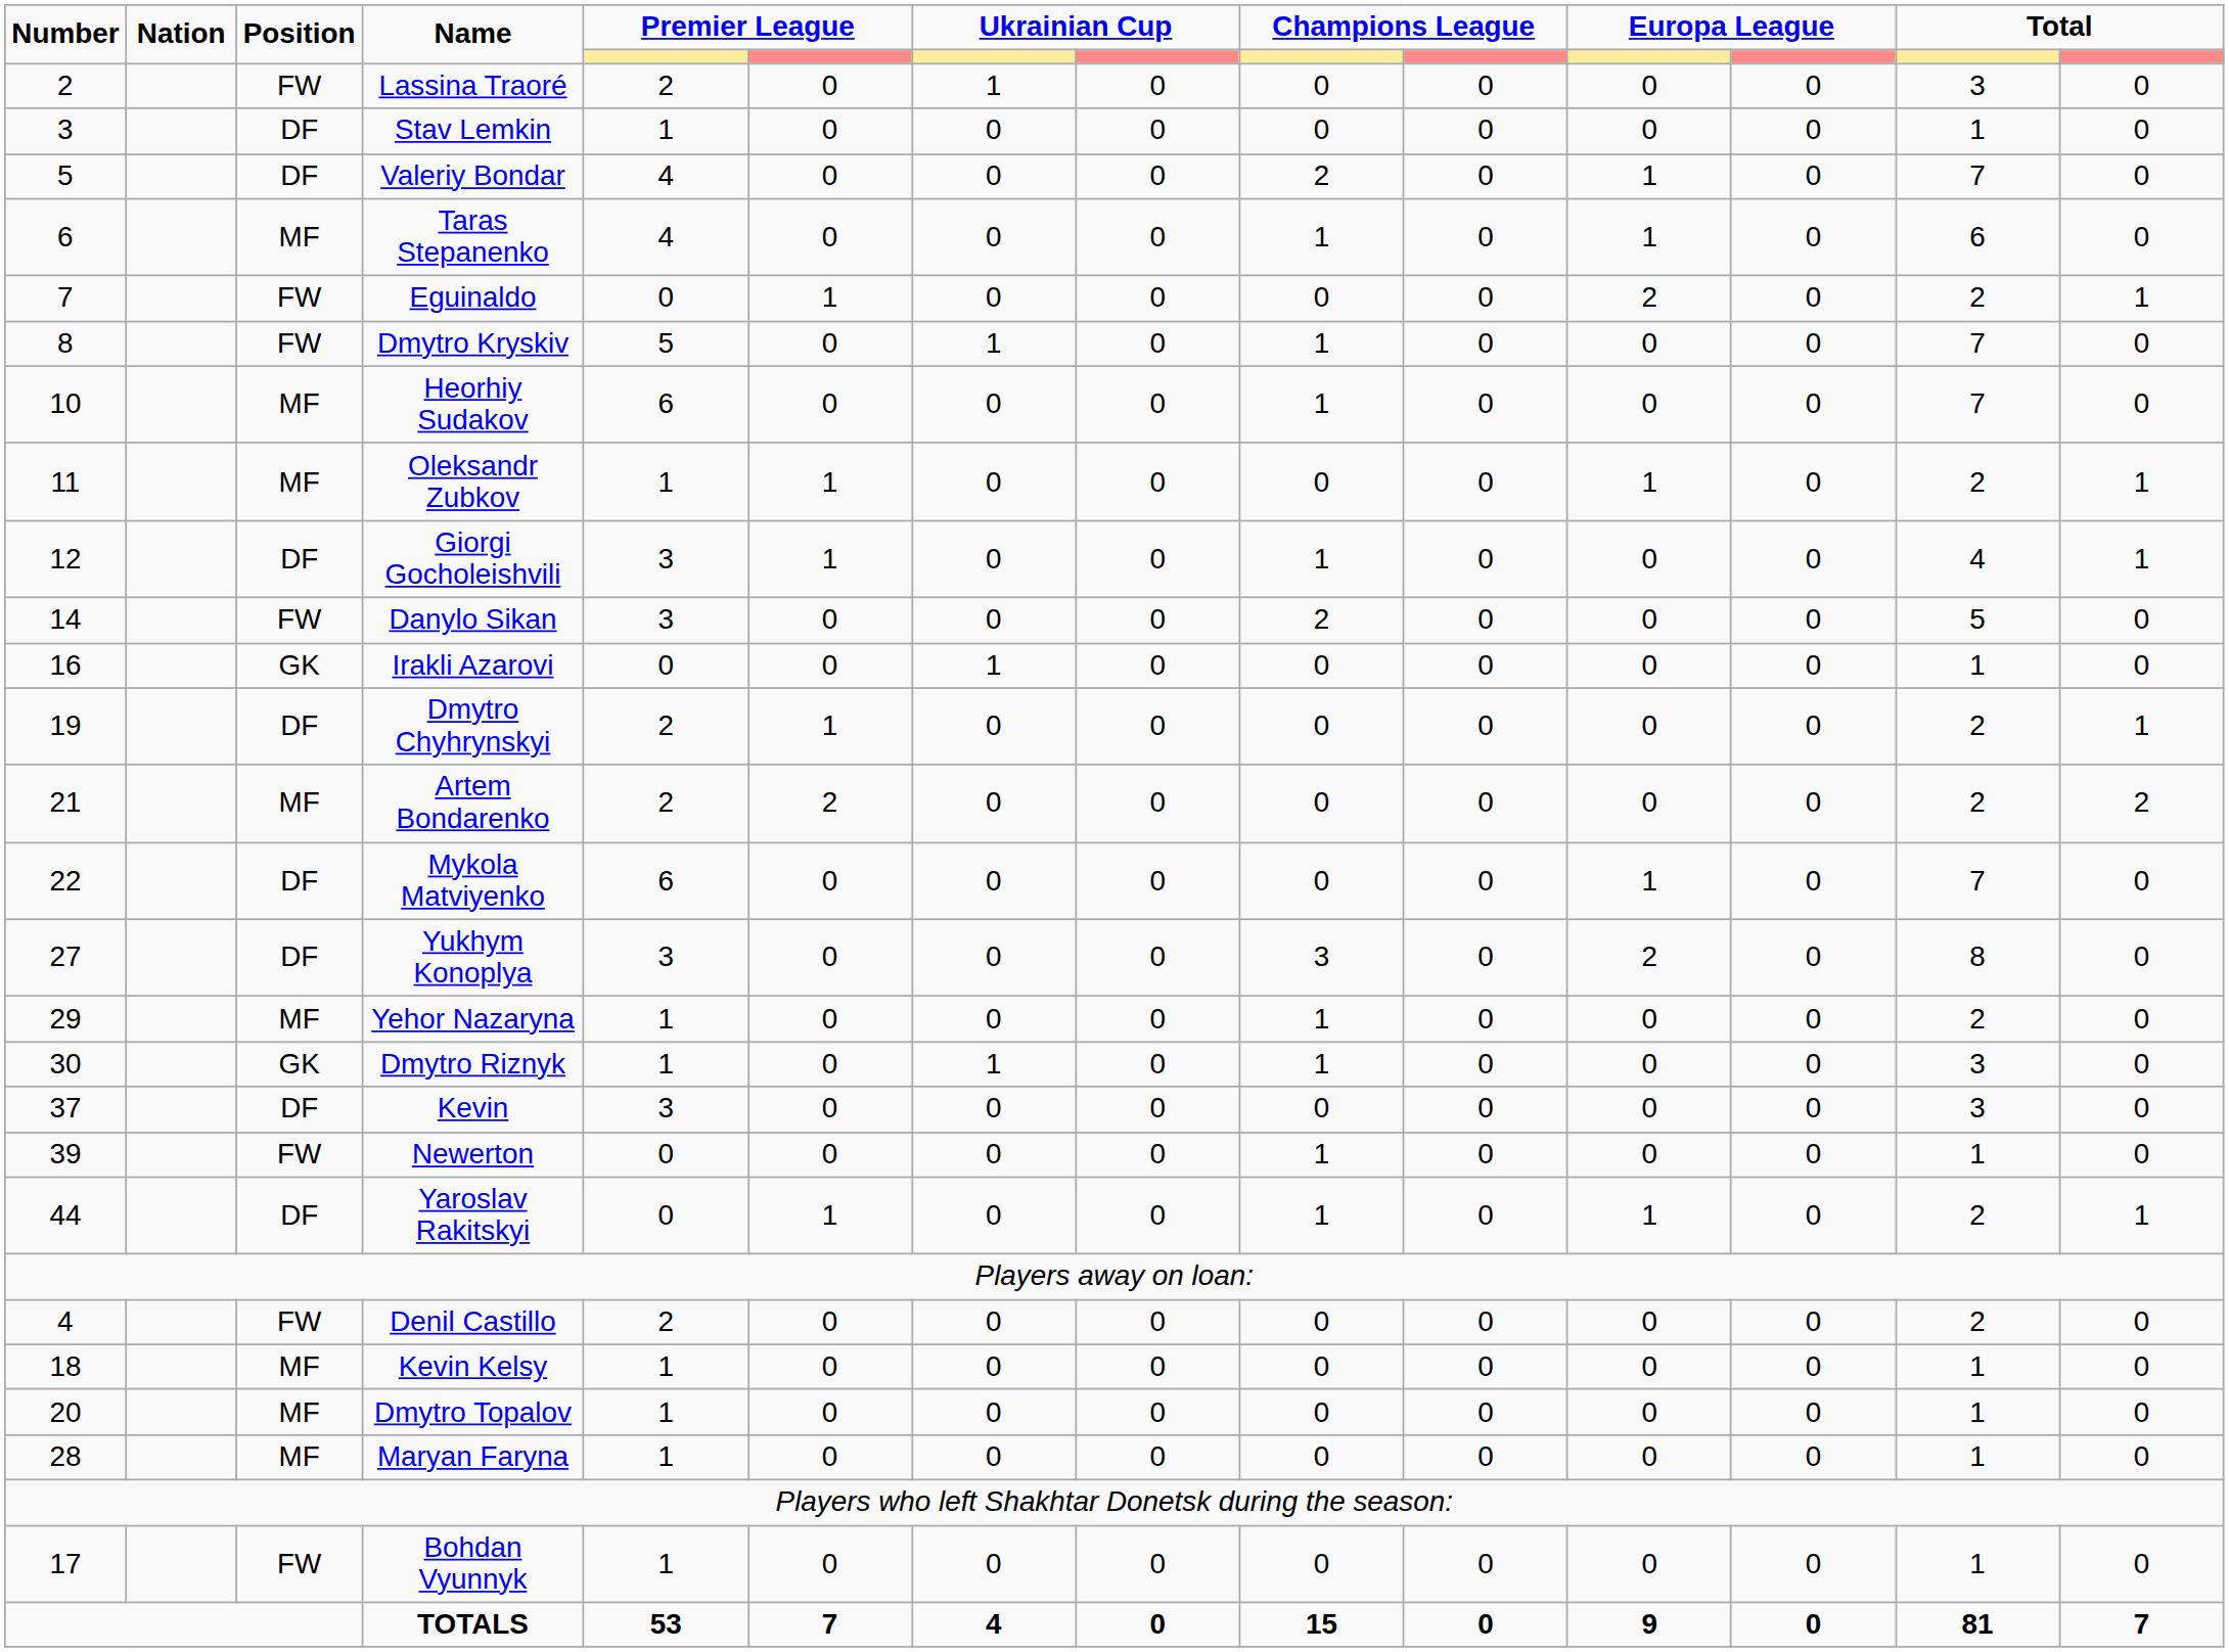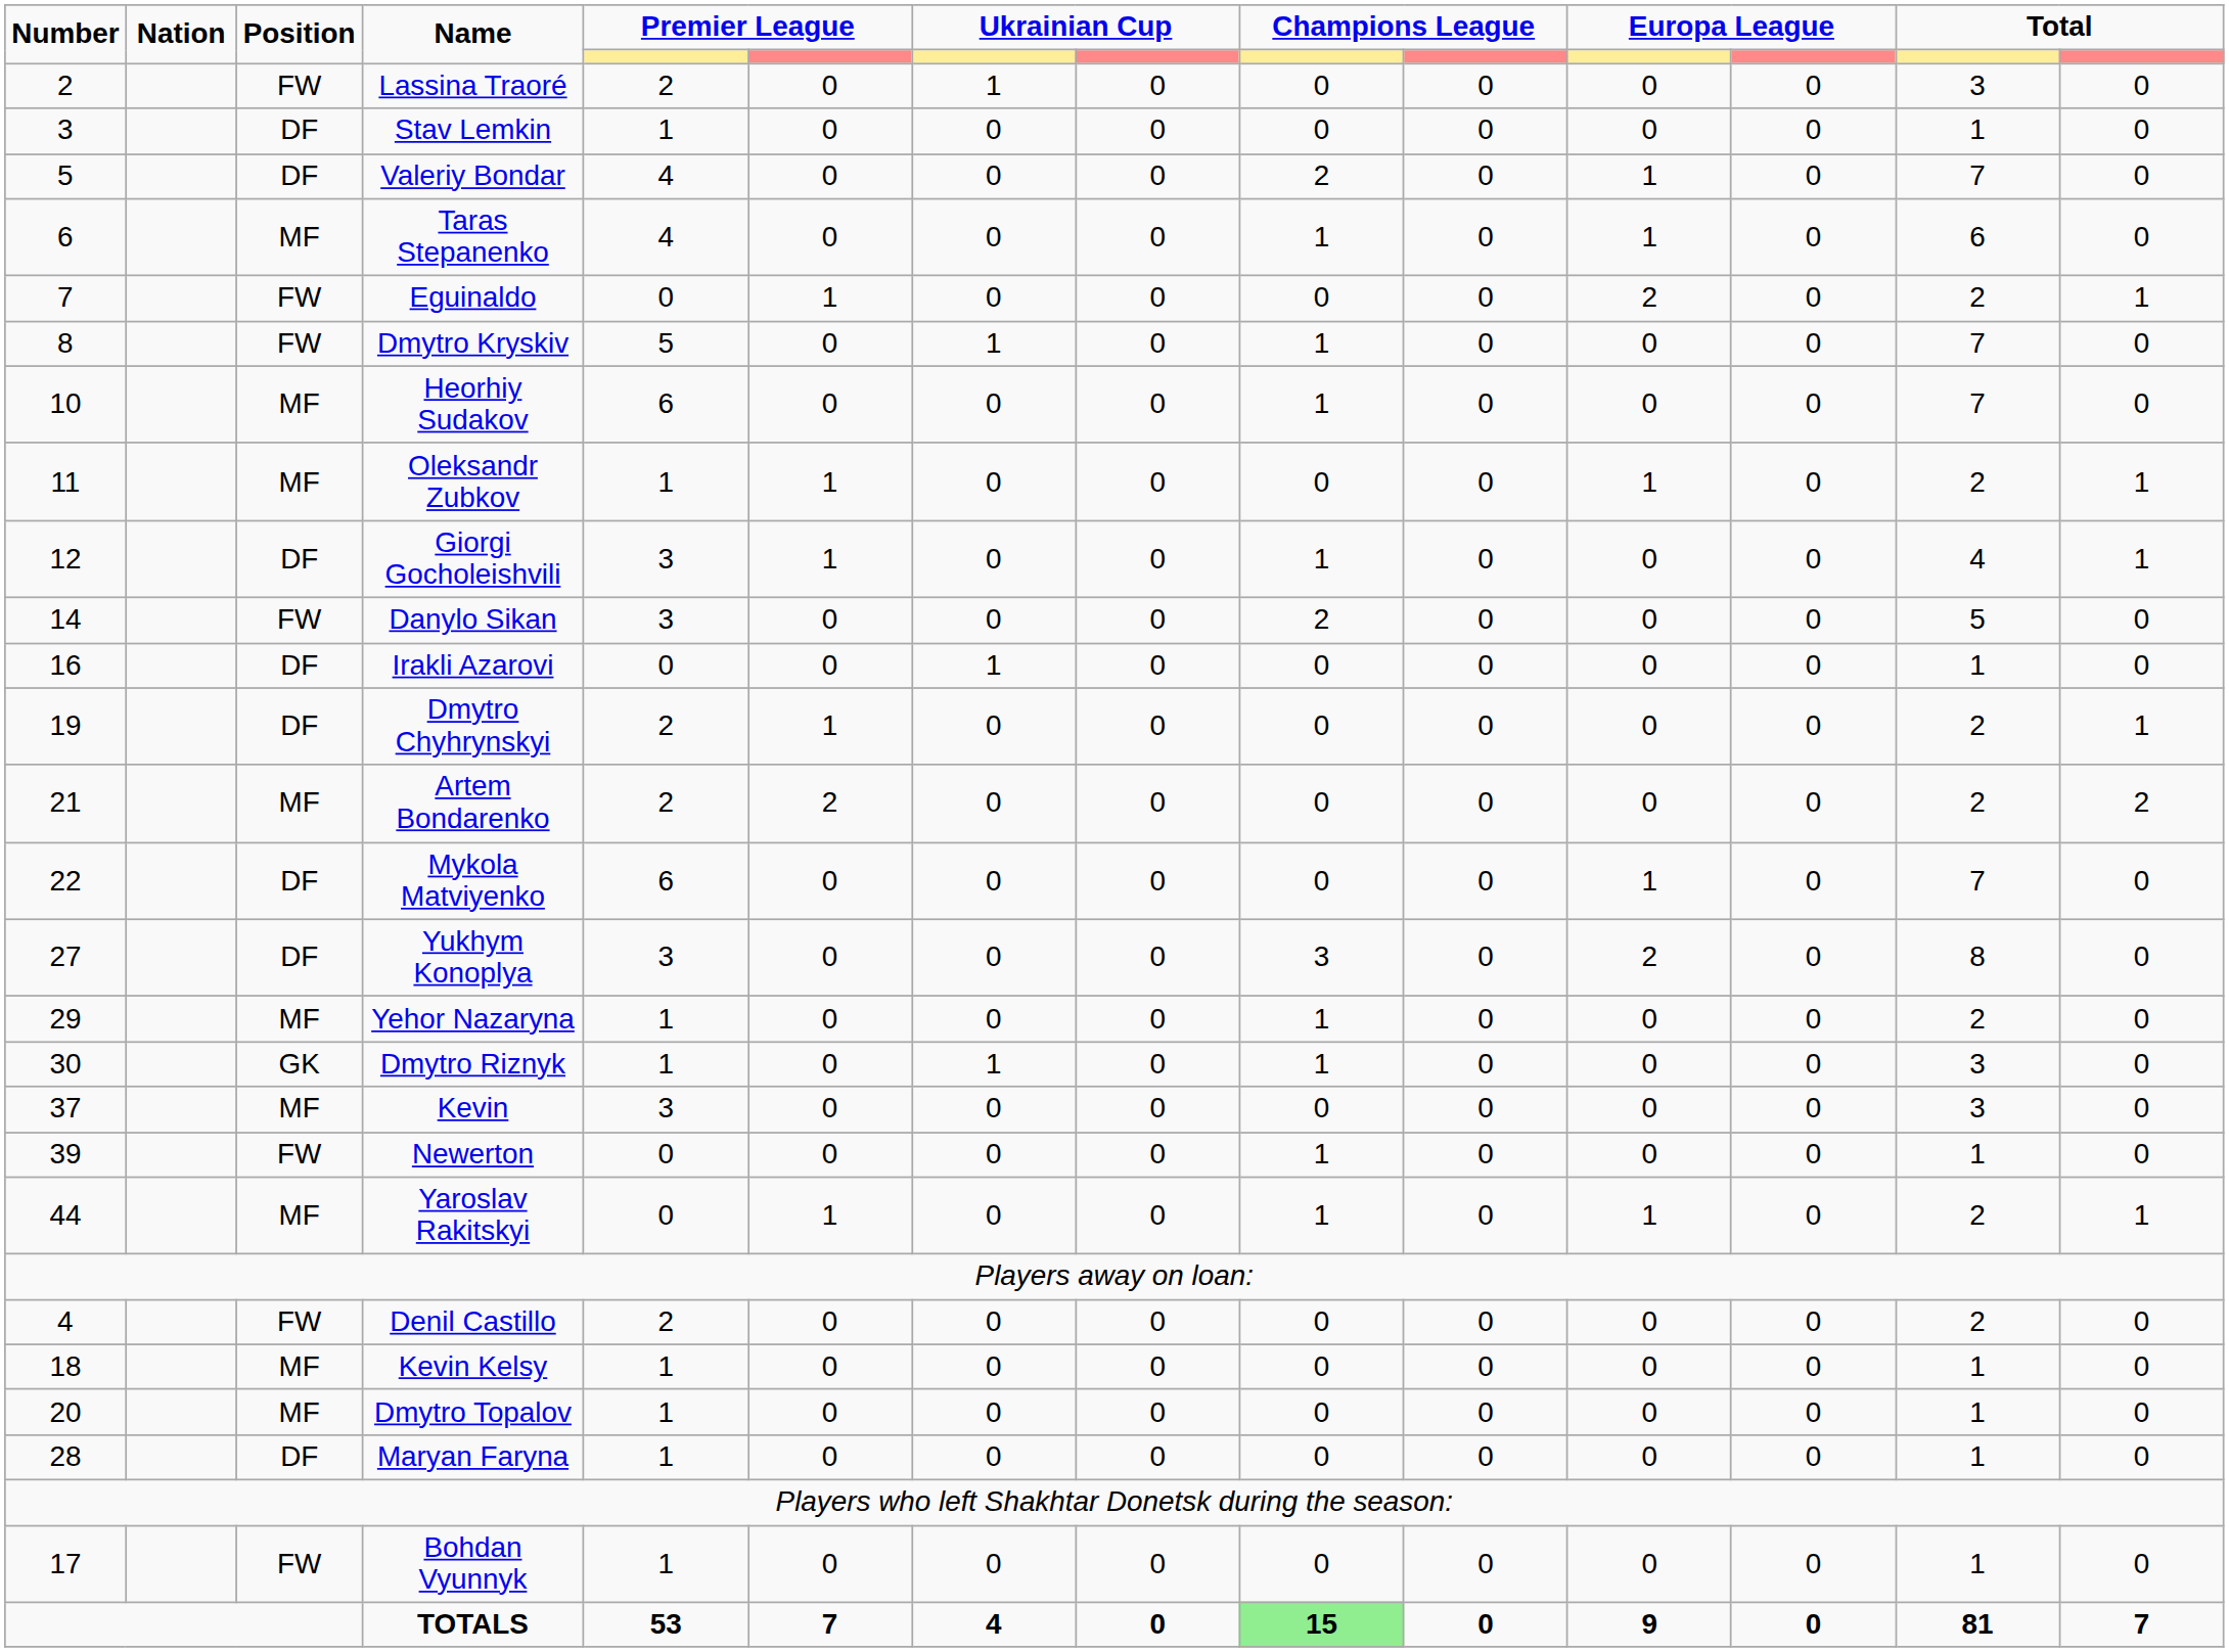 <table class="wikitable" style="font-size: 100%; text-align: center;">
 <tr>
 <td rowspan="2" width="5%" align="center"><strong>Number</strong></td>
 <td rowspan="2" width="5%" align="center"><strong>Nation</strong></td>
 <td rowspan="2" width="5%" align="center"><strong>Position</strong></td>
 <td rowspan="2" width="10%" align="center"><strong>Name</strong></td>
 <td colspan="2" align="center"><strong><a href='#'>Premier League</a></strong></td>
 <td colspan="2" align="center"><strong><a href='#'>Ukrainian Cup</a></strong></td>
 <td colspan="2" align="center"><strong><a href='#'>Champions League</a></strong></td>
 <td colspan="2" align="center"><strong><a href='#'>Europa League</a></strong></td>
 <td colspan="2" align="center"><strong>Total</strong></td>
 </tr>
 <tr>
 <th width=60 style="background: #FFEE99"></th>
 <th width=60 style="background: #FF8888"></th>
 <th width=60 style="background: #FFEE99"></th>
 <th width=60 style="background: #FF8888"></th>
 <th width=60 style="background: #FFEE99"></th>
 <th width=60 style="background: #FF8888"></th>
 <th width=60 style="background: #FFEE99"></th>
 <th width=60 style="background: #FF8888"></th>
 <th width=60 style="background: #FFEE99"></th>
 <th width=60 style="background: #FF8888"></th>
 </tr>
 <tr>
 <td>2</td>
 <td></td>
 <td>FW</td>
 <td><a href='#'>Lassina Traoré</a></td>
 <td>2</td>
 <td>0</td>
 <td>1</td>
 <td>0</td>
 <td>0</td>
 <td>0</td>
 <td>0</td>
 <td>0</td>
 <td>3</td>
 <td>0</td>
 </tr>
 <tr>
 <td>3</td>
 <td></td>
 <td>DF</td>
 <td><a href='#'>Stav Lemkin</a></td>
 <td>1</td>
 <td>0</td>
 <td>0</td>
 <td>0</td>
 <td>0</td>
 <td>0</td>
 <td>0</td>
 <td>0</td>
 <td>1</td>
 <td>0</td>
 </tr>
 <tr>
 <td>5</td>
 <td></td>
 <td>DF</td>
 <td><a href='#'>Valeriy Bondar</a></td>
 <td>4</td>
 <td>0</td>
 <td>0</td>
 <td>0</td>
 <td>2</td>
 <td>0</td>
 <td>1</td>
 <td>0</td>
 <td>7</td>
 <td>0</td>
 </tr>
 <tr>
 <td>6</td>
 <td></td>
 <td>MF</td>
 <td><a href='#'>Taras Stepanenko</a></td>
 <td>4</td>
 <td>0</td>
 <td>0</td>
 <td>0</td>
 <td>1</td>
 <td>0</td>
 <td>1</td>
 <td>0</td>
 <td>6</td>
 <td>0</td>
 </tr>
 <tr>
 <td>7</td>
 <td></td>
 <td>FW</td>
 <td><a href='#'>Eguinaldo</a></td>
 <td>0</td>
 <td>1</td>
 <td>0</td>
 <td>0</td>
 <td>0</td>
 <td>0</td>
 <td>2</td>
 <td>0</td>
 <td>2</td>
 <td>1</td>
 </tr>
 <tr>
 <td>8</td>
 <td></td>
 <td>FW</td>
 <td><a href='#'>Dmytro Kryskiv</a></td>
 <td>5</td>
 <td>0</td>
 <td>1</td>
 <td>0</td>
 <td>1</td>
 <td>0</td>
 <td>0</td>
 <td>0</td>
 <td>7</td>
 <td>0</td>
 </tr>
 <tr>
 <td>10</td>
 <td></td>
 <td>MF</td>
 <td><a href='#'>Heorhiy Sudakov</a></td>
 <td>6</td>
 <td>0</td>
 <td>0</td>
 <td>0</td>
 <td>1</td>
 <td>0</td>
 <td>0</td>
 <td>0</td>
 <td>7</td>
 <td>0</td>
 </tr>
 <tr>
 <td>11</td>
 <td></td>
 <td>MF</td>
 <td><a href='#'>Oleksandr Zubkov</a></td>
 <td>1</td>
 <td>1</td>
 <td>0</td>
 <td>0</td>
 <td>0</td>
 <td>0</td>
 <td>1</td>
 <td>0</td>
 <td>2</td>
 <td>1</td>
 </tr>
 <tr>
 <td>12</td>
 <td></td>
 <td>DF</td>
 <td><a href='#'>Giorgi Gocholeishvili</a></td>
 <td>3</td>
 <td>1</td>
 <td>0</td>
 <td>0</td>
 <td>1</td>
 <td>0</td>
 <td>0</td>
 <td>0</td>
 <td>4</td>
 <td>1</td>
 </tr>
 <tr>
 <td>14</td>
 <td></td>
 <td>FW</td>
 <td><a href='#'>Danylo Sikan</a></td>
 <td>3</td>
 <td>0</td>
 <td>0</td>
 <td>0</td>
 <td>2</td>
 <td>0</td>
 <td>0</td>
 <td>0</td>
 <td>5</td>
 <td>0</td>
 </tr>
 <tr>
 <td>16</td>
 <td></td>
-<td>GK</td>
+<td>DF</td>
 <td><a href='#'>Irakli Azarovi</a></td>
 <td>0</td>
 <td>0</td>
 <td>1</td>
 <td>0</td>
 <td>0</td>
 <td>0</td>
 <td>0</td>
 <td>0</td>
 <td>1</td>
 <td>0</td>
 </tr>
 <tr>
 <td>19</td>
 <td></td>
 <td>DF</td>
 <td><a href='#'>Dmytro Chyhrynskyi</a></td>
 <td>2</td>
 <td>1</td>
 <td>0</td>
 <td>0</td>
 <td>0</td>
 <td>0</td>
 <td>0</td>
 <td>0</td>
 <td>2</td>
 <td>1</td>
 </tr>
 <tr>
 <td>21</td>
 <td></td>
 <td>MF</td>
 <td><a href='#'>Artem Bondarenko</a></td>
 <td>2</td>
 <td>2</td>
 <td>0</td>
 <td>0</td>
 <td>0</td>
 <td>0</td>
 <td>0</td>
 <td>0</td>
 <td>2</td>
 <td>2</td>
 </tr>
 <tr>
 <td>22</td>
 <td></td>
 <td>DF</td>
 <td><a href='#'>Mykola Matviyenko</a></td>
 <td>6</td>
 <td>0</td>
 <td>0</td>
 <td>0</td>
 <td>0</td>
 <td>0</td>
 <td>1</td>
 <td>0</td>
 <td>7</td>
 <td>0</td>
 </tr>
 <tr>
 <td>27</td>
 <td></td>
 <td>DF</td>
 <td><a href='#'>Yukhym Konoplya</a></td>
 <td>3</td>
 <td>0</td>
 <td>0</td>
 <td>0</td>
 <td>3</td>
 <td>0</td>
 <td>2</td>
 <td>0</td>
 <td>8</td>
 <td>0</td>
 </tr>
 <tr>
 <td>29</td>
 <td></td>
 <td>MF</td>
 <td><a href='#'>Yehor Nazaryna</a></td>
 <td>1</td>
 <td>0</td>
 <td>0</td>
 <td>0</td>
 <td>1</td>
 <td>0</td>
 <td>0</td>
 <td>0</td>
 <td>2</td>
 <td>0</td>
 </tr>
 <tr>
 <td>30</td>
 <td></td>
 <td>GK</td>
 <td><a href='#'>Dmytro Riznyk</a></td>
 <td>1</td>
 <td>0</td>
 <td>1</td>
 <td>0</td>
 <td>1</td>
 <td>0</td>
 <td>0</td>
 <td>0</td>
 <td>3</td>
 <td>0</td>
 </tr>
 <tr>
 <td>37</td>
 <td></td>
-<td>DF</td>
+<td>MF</td>
 <td><a href='#'>Kevin</a></td>
 <td>3</td>
 <td>0</td>
 <td>0</td>
 <td>0</td>
 <td>0</td>
 <td>0</td>
 <td>0</td>
 <td>0</td>
 <td>3</td>
 <td>0</td>
 </tr>
 <tr>
 <td>39</td>
 <td></td>
 <td>FW</td>
 <td><a href='#'>Newerton</a></td>
 <td>0</td>
 <td>0</td>
 <td>0</td>
 <td>0</td>
 <td>1</td>
 <td>0</td>
 <td>0</td>
 <td>0</td>
 <td>1</td>
 <td>0</td>
 </tr>
 <tr>
 <td>44</td>
 <td></td>
-<td>DF</td>
+<td>MF</td>
 <td><a href='#'>Yaroslav Rakitskyi</a></td>
 <td>0</td>
 <td>1</td>
 <td>0</td>
 <td>0</td>
 <td>1</td>
 <td>0</td>
 <td>1</td>
 <td>0</td>
 <td>2</td>
 <td>1</td>
 </tr>
 <tr>
 <td colspan="16"><em>Players away on loan:</em></td>
 </tr>
 <tr>
 <td>4</td>
 <td></td>
 <td>FW</td>
 <td><a href='#'>Denil Castillo</a></td>
 <td>2</td>
 <td>0</td>
 <td>0</td>
 <td>0</td>
 <td>0</td>
 <td>0</td>
 <td>0</td>
 <td>0</td>
 <td>2</td>
 <td>0</td>
 </tr>
 <tr>
 <td>18</td>
 <td></td>
 <td>MF</td>
 <td><a href='#'>Kevin Kelsy</a></td>
 <td>1</td>
 <td>0</td>
 <td>0</td>
 <td>0</td>
 <td>0</td>
 <td>0</td>
 <td>0</td>
 <td>0</td>
 <td>1</td>
 <td>0</td>
 </tr>
 <tr>
 <td>20</td>
 <td></td>
 <td>MF</td>
 <td><a href='#'>Dmytro Topalov</a></td>
 <td>1</td>
 <td>0</td>
 <td>0</td>
 <td>0</td>
 <td>0</td>
 <td>0</td>
 <td>0</td>
 <td>0</td>
 <td>1</td>
 <td>0</td>
 </tr>
 <tr>
 <td>28</td>
 <td></td>
-<td>MF</td>
+<td>DF</td>
 <td><a href='#'>Maryan Faryna</a></td>
 <td>1</td>
 <td>0</td>
 <td>0</td>
 <td>0</td>
 <td>0</td>
 <td>0</td>
 <td>0</td>
 <td>0</td>
 <td>1</td>
 <td>0</td>
 </tr>
 <tr>
 <td colspan="16"><em>Players who left Shakhtar Donetsk during the season:</em></td>
 </tr>
 <tr>
 <td>17</td>
 <td></td>
 <td>FW</td>
 <td><a href='#'>Bohdan Vyunnyk</a></td>
 <td>1</td>
 <td>0</td>
 <td>0</td>
 <td>0</td>
 <td>0</td>
 <td>0</td>
 <td>0</td>
 <td>0</td>
 <td>1</td>
 <td>0</td>
 </tr>
 <tr>
 <td colspan="3"></td>
 <td><strong>TOTALS</strong></td>
 <td><strong>53</strong></td>
 <td><strong>7</strong></td>
 <td><strong>4</strong></td>
 <td><strong>0</strong></td>
-<td><strong>15</strong></td>
+<td style="background: lightgreen;"><strong>15</strong></td>
 <td><strong>0</strong></td>
 <td><strong>9</strong></td>
 <td><strong>0</strong></td>
 <td><strong>81</strong></td>
 <td><strong>7</strong></td>
 </tr>
 </table>
